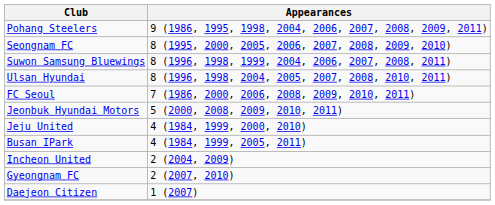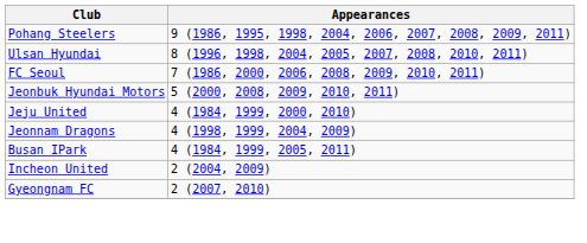 <table class="wikitable">
 <tr>
 <th>Club</th>
 <th>Appearances</th>
 </tr>
 <tr>
 <td><a href='#'>Pohang Steelers</a></td>
 <td>9 (<a href='#'>1986</a>, <a href='#'>1995</a>, <a href='#'>1998</a>, <a href='#'>2004</a>, <a href='#'>2006</a>, <a href='#'>2007</a>, <a href='#'>2008</a>, <a href='#'>2009</a>, <a href='#'>2011</a>)</td>
-</tr>
-<tr>
-<td><a href='#'>Seongnam FC</a></td>
-<td>8 (<a href='#'>1995</a>, <a href='#'>2000</a>, <a href='#'>2005</a>, <a href='#'>2006</a>, <a href='#'>2007</a>, <a href='#'>2008</a>, <a href='#'>2009</a>, <a href='#'>2010</a>)</td>
-</tr>
-<tr>
-<td><a href='#'>Suwon Samsung Bluewings</a></td>
-<td>8 (<a href='#'>1996</a>, <a href='#'>1998</a>, <a href='#'>1999</a>, <a href='#'>2004</a>, <a href='#'>2006</a>, <a href='#'>2007</a>, <a href='#'>2008</a>, <a href='#'>2011</a>)</td>
 </tr>
 <tr>
 <td><a href='#'>Ulsan Hyundai</a></td>
 <td>8 (<a href='#'>1996</a>, <a href='#'>1998</a>, <a href='#'>2004</a>, <a href='#'>2005</a>, <a href='#'>2007</a>, <a href='#'>2008</a>, <a href='#'>2010</a>, <a href='#'>2011</a>)</td>
 </tr>
 <tr>
 <td><a href='#'>FC Seoul</a></td>
 <td>7 (<a href='#'>1986</a>, <a href='#'>2000</a>, <a href='#'>2006</a>, <a href='#'>2008</a>, <a href='#'>2009</a>, <a href='#'>2010</a>, <a href='#'>2011</a>)</td>
 </tr>
 <tr>
 <td><a href='#'>Jeonbuk Hyundai Motors</a></td>
 <td>5 (<a href='#'>2000</a>, <a href='#'>2008</a>, <a href='#'>2009</a>, <a href='#'>2010</a>, <a href='#'>2011</a>)</td>
 </tr>
 <tr>
 <td><a href='#'>Jeju United</a></td>
 <td>4 (<a href='#'>1984</a>, <a href='#'>1999</a>, <a href='#'>2000</a>, <a href='#'>2010</a>)</td>
 </tr>
 <tr>
+<td><a href='#'>Jeonnam Dragons</a></td>
+<td>4 (<a href='#'>1998</a>, <a href='#'>1999</a>, <a href='#'>2004</a>, <a href='#'>2009</a>)</td>
+</tr>
+<tr>
 <td><a href='#'>Busan IPark</a></td>
 <td>4 (<a href='#'>1984</a>, <a href='#'>1999</a>, <a href='#'>2005</a>, <a href='#'>2011</a>)</td>
 </tr>
 <tr>
 <td><a href='#'>Incheon United</a></td>
 <td>2 (<a href='#'>2004</a>, <a href='#'>2009</a>)</td>
 </tr>
 <tr>
 <td><a href='#'>Gyeongnam FC</a></td>
 <td>2 (<a href='#'>2007</a>, <a href='#'>2010</a>)</td>
 </tr>
 <tr>
-<td><a href='#'>Daejeon Citizen</a></td>
-<td>1 (<a href='#'>2007</a>)</td>
-</tr>
-<tr>
 </tr>
 </table>
